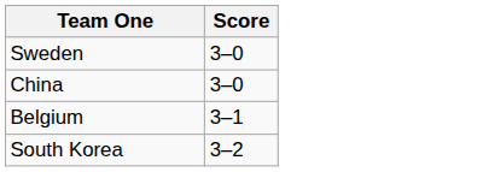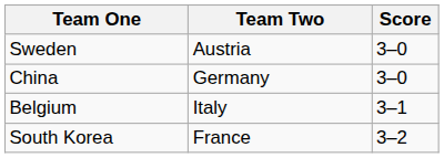 <table class="wikitable">
 <tr>
 <th width=150>Team One</th>
+<th width=150>Team Two</th>
 <th width=50>Score</th>
 </tr>
 <tr>
 <td>Sweden</td>
+<td>Austria</td>
 <td>3–0</td>
 </tr>
 <tr>
 <td>China</td>
+<td>Germany</td>
 <td>3–0</td>
 </tr>
 <tr>
 <td>Belgium</td>
+<td>Italy</td>
 <td>3–1</td>
 </tr>
 <tr>
 <td>South Korea</td>
+<td>France</td>
 <td>3–2</td>
 </tr>
 </table>
